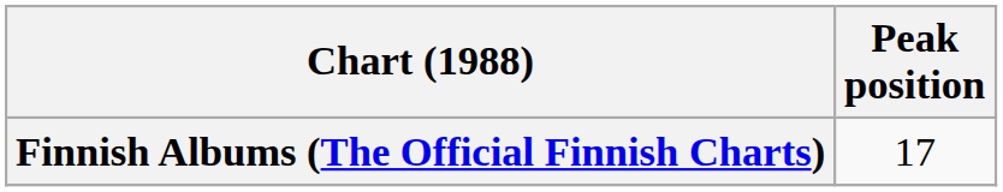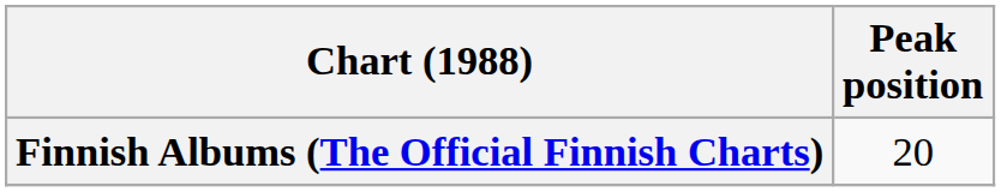 <table class="wikitable sortable plainrowheaders" style="text-align:center">
 <tr>
 <th scope="col">Chart (1988)</th>
 <th scope="col">Peak<br>position</th>
 </tr>
 <tr>
 <th scope="row">Finnish Albums (<a href='#'>The Official Finnish Charts</a>)</th>
-<td align="center">17</td>
+<td align="center">20</td>
 </tr>
 <tr>
 </tr>
 <tr>
 </tr>
 </table>
